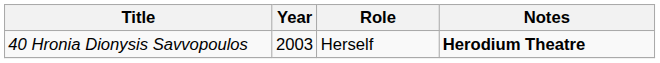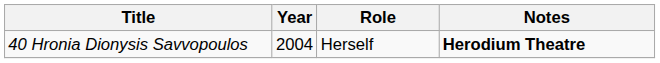 <table class="wikitable">
 <tr>
 <th scope="col" style="width:250px;">Title</th>
 <th scope="col" style="width:5px;;">Year</th>
 <th scope="col" style="width:110px;">Role</th>
 <th scope="col" style="width:200px;" class="unsortable">Notes</th>
 </tr>
 <tr>
 <td><em>40 Hronia Dionysis Savvopoulos</em></td>
-<td>2003</td>
+<td>2004</td>
 <td>Herself</td>
 <td><strong>Herodium Theatre</strong></td>
 </tr>
 <tr>
 </tr>
 </table>
